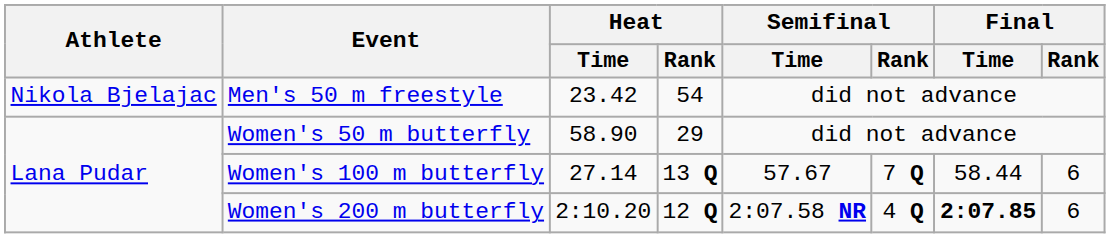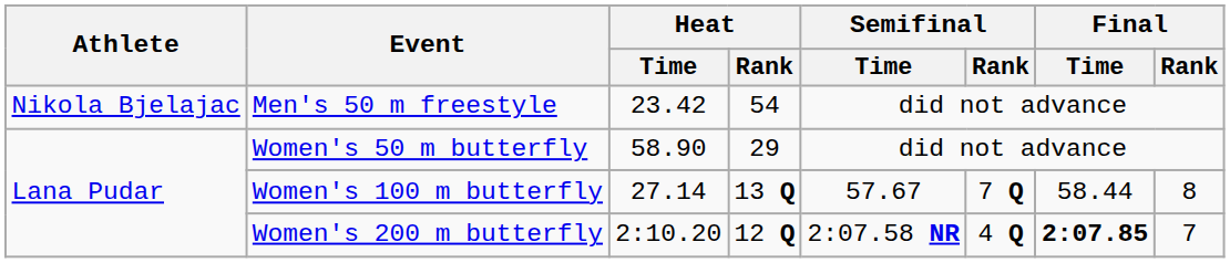 <table class=wikitable style="font-size:90%">
 <tr>
 <th rowspan="2">Athlete</th>
 <th rowspan="2">Event</th>
 <th colspan="2">Heat</th>
 <th colspan="2">Semifinal</th>
 <th colspan="2">Final</th>
 </tr>
 <tr style="font-size:95%">
 <th>Time</th>
 <th>Rank</th>
 <th>Time</th>
 <th>Rank</th>
 <th>Time</th>
 <th>Rank</th>
 </tr>
 <tr align=center>
 <td align=left><a href='#'>Nikola Bjelajac</a></td>
 <td align=left><a href='#'>Men's 50 m freestyle</a></td>
 <td>23.42</td>
 <td>54</td>
 <td colspan=4>did not advance</td>
 </tr>
 <tr align=center>
 <td align=left rowspan=3><a href='#'>Lana Pudar</a></td>
 <td align=left><a href='#'>Women's 50 m butterfly</a></td>
 <td>58.90</td>
 <td>29</td>
 <td colspan=4>did not advance</td>
 </tr>
 <tr align=center>
 <td align=left><a href='#'>Women's 100 m butterfly</a></td>
 <td>27.14</td>
 <td>13 <strong>Q</strong></td>
 <td>57.67</td>
 <td>7 <strong>Q</strong></td>
 <td>58.44</td>
-<td>6</td>
+<td>8</td>
 </tr>
 <tr align=center>
 <td align=left><a href='#'>Women's 200 m butterfly</a></td>
 <td>2:10.20</td>
 <td>12 <strong>Q</strong></td>
 <td>2:07.58 <strong><a href='#'>NR</a></strong></td>
 <td>4 <strong>Q</strong></td>
 <td><strong>2:07.85</strong></td>
-<td>6</td>
+<td>7</td>
 </tr>
 </table>
